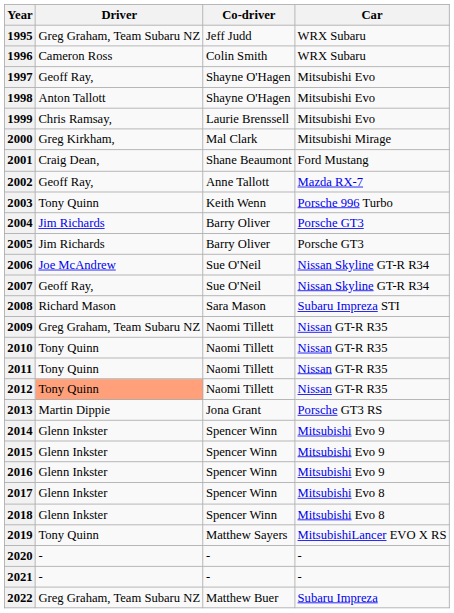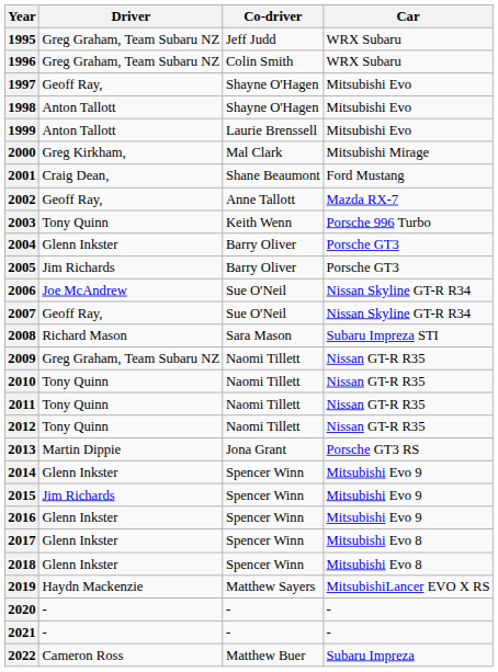 <table class="wikitable" style="font-size: 95%;">
 <tr>
 <th>Year</th>
 <th>Driver</th>
 <th>Co-driver</th>
 <th>Car</th>
 </tr>
 <tr>
 <th>1995</th>
 <td>Greg Graham, Team Subaru NZ</td>
 <td>Jeff Judd</td>
 <td>WRX Subaru</td>
 </tr>
 <tr>
 <th>1996</th>
-<td>Cameron Ross</td>
+<td>Greg Graham, Team Subaru NZ</td>
 <td>Colin Smith</td>
 <td>WRX Subaru</td>
 </tr>
 <tr>
 <th>1997</th>
 <td>Geoff Ray,</td>
 <td>Shayne O'Hagen</td>
 <td>Mitsubishi Evo</td>
 </tr>
 <tr>
 <th>1998</th>
 <td>Anton Tallott</td>
 <td>Shayne O'Hagen</td>
 <td>Mitsubishi Evo</td>
 </tr>
 <tr>
 <th>1999</th>
-<td>Chris Ramsay,</td>
+<td>Anton Tallott</td>
 <td>Laurie Brenssell</td>
 <td>Mitsubishi Evo</td>
 </tr>
 <tr>
 <th>2000</th>
 <td>Greg Kirkham,</td>
 <td>Mal Clark</td>
 <td>Mitsubishi Mirage</td>
 </tr>
 <tr>
 <th>2001</th>
 <td>Craig Dean,</td>
 <td>Shane Beaumont</td>
 <td>Ford Mustang</td>
 </tr>
 <tr>
 <th>2002</th>
 <td>Geoff Ray,</td>
 <td>Anne Tallott</td>
 <td><a href='#'>Mazda RX-7</a></td>
 </tr>
 <tr>
 <th>2003</th>
 <td>Tony Quinn</td>
 <td>Keith Wenn</td>
 <td><a href='#'>Porsche 996</a> Turbo</td>
 </tr>
 <tr>
 <th>2004</th>
-<td><a href='#'>Jim Richards</a></td>
+<td>Glenn Inkster</td>
 <td>Barry Oliver</td>
 <td><a href='#'>Porsche GT3</a></td>
 </tr>
 <tr>
 <th>2005</th>
 <td>Jim Richards</td>
 <td>Barry Oliver</td>
 <td>Porsche GT3</td>
 </tr>
 <tr>
 <th>2006</th>
 <td><a href='#'>Joe McAndrew</a></td>
 <td>Sue O'Neil</td>
 <td><a href='#'>Nissan Skyline</a> GT-R R34</td>
 </tr>
 <tr>
 <th>2007</th>
 <td>Geoff Ray,</td>
 <td>Sue O'Neil</td>
 <td><a href='#'>Nissan Skyline</a> GT-R R34</td>
 </tr>
 <tr>
 <th>2008</th>
 <td>Richard Mason</td>
 <td>Sara Mason</td>
 <td><a href='#'>Subaru Impreza</a> STI</td>
 </tr>
 <tr>
 <th>2009</th>
 <td>Greg Graham, Team Subaru NZ</td>
 <td>Naomi Tillett</td>
 <td><a href='#'>Nissan</a> GT-R R35</td>
 </tr>
 <tr>
 <th>2010</th>
 <td>Tony Quinn</td>
 <td>Naomi Tillett</td>
 <td><a href='#'>Nissan</a> GT-R R35</td>
 </tr>
 <tr>
 <th>2011</th>
 <td>Tony Quinn</td>
 <td>Naomi Tillett</td>
 <td><a href='#'>Nissan</a> GT-R R35</td>
 </tr>
 <tr>
 <th>2012</th>
-<td style="background: lightsalmon;">Tony Quinn</td>
+<td>Tony Quinn</td>
 <td>Naomi Tillett</td>
 <td><a href='#'>Nissan</a> GT-R R35</td>
 </tr>
 <tr>
 <th>2013</th>
 <td>Martin Dippie</td>
 <td>Jona Grant</td>
 <td><a href='#'>Porsche</a> GT3 RS</td>
 </tr>
 <tr>
 <th>2014</th>
 <td>Glenn Inkster</td>
 <td>Spencer Winn</td>
 <td><a href='#'>Mitsubishi</a> Evo 9</td>
 </tr>
 <tr>
 <th>2015</th>
-<td>Glenn Inkster</td>
+<td><a href='#'>Jim Richards</a></td>
 <td>Spencer Winn</td>
 <td><a href='#'>Mitsubishi</a> Evo 9</td>
 </tr>
 <tr>
 <th>2016</th>
 <td>Glenn Inkster</td>
 <td>Spencer Winn</td>
 <td><a href='#'>Mitsubishi</a> Evo 9</td>
 </tr>
 <tr>
 <th>2017</th>
 <td>Glenn Inkster</td>
 <td>Spencer Winn</td>
 <td><a href='#'>Mitsubishi</a> Evo 8</td>
 </tr>
 <tr>
 <th>2018</th>
 <td>Glenn Inkster</td>
 <td>Spencer Winn</td>
 <td><a href='#'>Mitsubishi</a> Evo 8</td>
 </tr>
 <tr>
 <th>2019</th>
-<td>Tony Quinn</td>
+<td>Haydn Mackenzie</td>
 <td>Matthew Sayers</td>
 <td><a href='#'>MitsubishiLancer</a> EVO X RS</td>
 </tr>
 <tr>
 <th>2020</th>
 <td>-</td>
 <td>-</td>
 <td>-</td>
 </tr>
 <tr>
 <th>2021</th>
 <td>-</td>
 <td>-</td>
 <td>-</td>
 </tr>
 <tr>
 <th>2022</th>
-<td>Greg Graham, Team Subaru NZ</td>
+<td>Cameron Ross</td>
 <td>Matthew Buer</td>
 <td><a href='#'>Subaru Impreza</a></td>
 </tr>
 </table>
